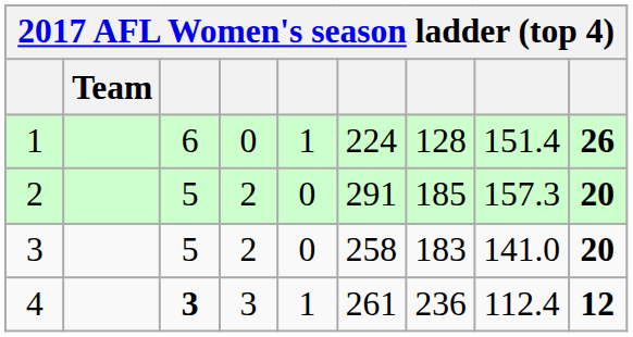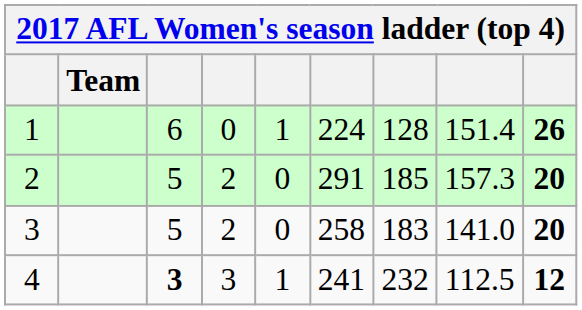 <table class="wikitable floatright" style="text-align:center;">
 <tr>
 <th colspan="11"><a href='#'>2017 AFL Women's season</a> ladder (top 4)</th>
 </tr>
 <tr>
 <th width="20"></th>
 <th>Team</th>
 <th width="20"></th>
 <th width="20"></th>
 <th width="20"></th>
 <th width="25"></th>
 <th width="25"></th>
 <th width="30"></th>
 <th width="20"></th>
 </tr>
 <tr style="background: #ccffcc;">
 <td>1</td>
 <td style="text-align:left;"></td>
 <td>6</td>
 <td>0</td>
 <td>1</td>
 <td>224</td>
 <td>128</td>
 <td>151.4</td>
 <td><strong>26</strong></td>
 </tr>
 <tr style="background: #ccffcc;">
 <td>2</td>
 <td style="text-align:left;"></td>
 <td>5</td>
 <td>2</td>
 <td>0</td>
 <td>291</td>
 <td>185</td>
 <td>157.3</td>
 <td><strong>20</strong></td>
 </tr>
 <tr style=>
 <td>3</td>
 <td style="text-align:left;"></td>
 <td>5</td>
 <td>2</td>
 <td>0</td>
 <td>258</td>
 <td>183</td>
 <td>141.0</td>
 <td><strong>20</strong></td>
 </tr>
 <tr style=>
 <td>4</td>
 <td style="text-align:left;"></td>
 <td><strong>3</strong></td>
 <td>3</td>
 <td>1</td>
-<td>261</td>
-<td>236</td>
-<td>112.4</td>
+<td>241</td>
+<td>232</td>
+<td>112.5</td>
 <td><strong>12</strong></td>
 </tr>
 </table>
